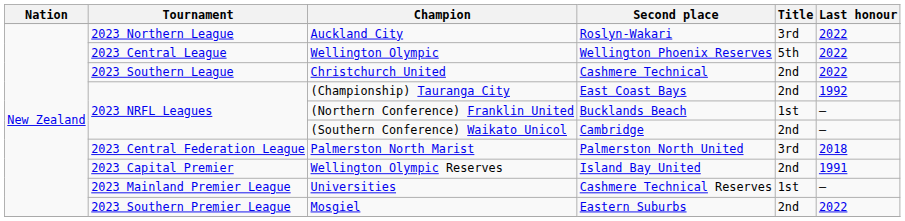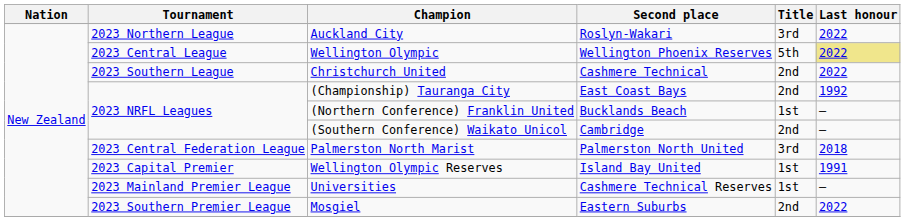 <table class="wikitable sortable">
 <tr>
 <th>Nation</th>
 <th>Tournament</th>
 <th>Champion</th>
 <th>Second place</th>
 <th data-sort-type="number">Title</th>
 <th>Last honour</th>
 </tr>
 <tr>
 </tr>
 <tr>
 <td rowspan=10> <a href='#'>New Zealand</a></td>
 <td><a href='#'>2023 Northern League</a></td>
 <td><a href='#'>Auckland City</a></td>
 <td><a href='#'>Roslyn-Wakari</a></td>
 <td>3rd</td>
 <td><a href='#'>2022</a></td>
 </tr>
 <tr>
 <td><a href='#'>2023 Central League</a></td>
 <td><a href='#'>Wellington Olympic</a></td>
 <td><a href='#'>Wellington Phoenix Reserves</a></td>
 <td>5th</td>
-<td><a href='#'>2022</a></td>
+<td style="background: khaki;"><a href='#'>2022</a></td>
 </tr>
 <tr>
 <td><a href='#'>2023 Southern League</a></td>
 <td><a href='#'>Christchurch United</a></td>
 <td><a href='#'>Cashmere Technical</a></td>
 <td>2nd</td>
 <td><a href='#'>2022</a></td>
 </tr>
 <tr>
 <td rowspan=3><a href='#'>2023 NRFL Leagues</a></td>
 <td>(Championship) <a href='#'>Tauranga City</a></td>
 <td><a href='#'>East Coast Bays</a></td>
 <td>2nd</td>
 <td><a href='#'>1992</a></td>
 </tr>
 <tr>
 <td>(Northern Conference) <a href='#'>Franklin United</a></td>
 <td><a href='#'>Bucklands Beach</a></td>
 <td>1st</td>
 <td>—</td>
 </tr>
 <tr>
 <td>(Southern Conference) <a href='#'>Waikato Unicol</a></td>
 <td><a href='#'>Cambridge</a></td>
 <td>2nd</td>
 <td>—</td>
 </tr>
 <tr>
 <td><a href='#'>2023 Central Federation League</a></td>
 <td><a href='#'>Palmerston North Marist</a></td>
 <td><a href='#'>Palmerston North United</a></td>
 <td>3rd</td>
 <td><a href='#'>2018</a></td>
 </tr>
 <tr>
 <td><a href='#'>2023 Capital Premier</a></td>
 <td><a href='#'>Wellington Olympic</a> Reserves</td>
 <td><a href='#'>Island Bay United</a></td>
-<td>2nd</td>
+<td>1st</td>
 <td><a href='#'>1991</a></td>
 </tr>
 <tr>
 <td><a href='#'>2023 Mainland Premier League</a></td>
 <td><a href='#'>Universities</a></td>
 <td><a href='#'>Cashmere Technical</a> Reserves</td>
 <td>1st</td>
 <td>—</td>
 </tr>
 <tr>
 <td><a href='#'>2023 Southern Premier League</a></td>
 <td><a href='#'>Mosgiel</a></td>
 <td><a href='#'>Eastern Suburbs</a></td>
 <td>2nd</td>
 <td><a href='#'>2022</a></td>
 </tr>
 <tr>
 </tr>
 </table>
